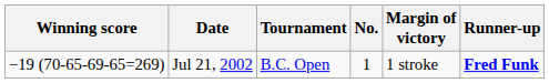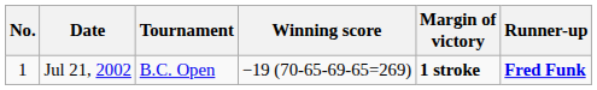 <table class="wikitable" style="font-size:95%;">
 <tr>
-<th>Winning score</th>
+<th>No.</th>
 <th>Date</th>
 <th>Tournament</th>
-<th>No.</th>
+<th>Winning score</th>
 <th>Margin of<br>victory</th>
 <th>Runner-up</th>
 </tr>
 <tr>
-<td>−19 (70-65-69-65=269)</td>
+<td align=center>1</td>
 <td align=right>Jul 21, <a href='#'>2002</a></td>
 <td><a href='#'>B.C. Open</a></td>
-<td align=center>1</td>
-<td>1 stroke</td>
+<td>−19 (70-65-69-65=269)</td>
+<td><strong>1 stroke</strong></td>
 <td><strong> <a href='#'>Fred Funk</a></strong></td>
 </tr>
 </table>
